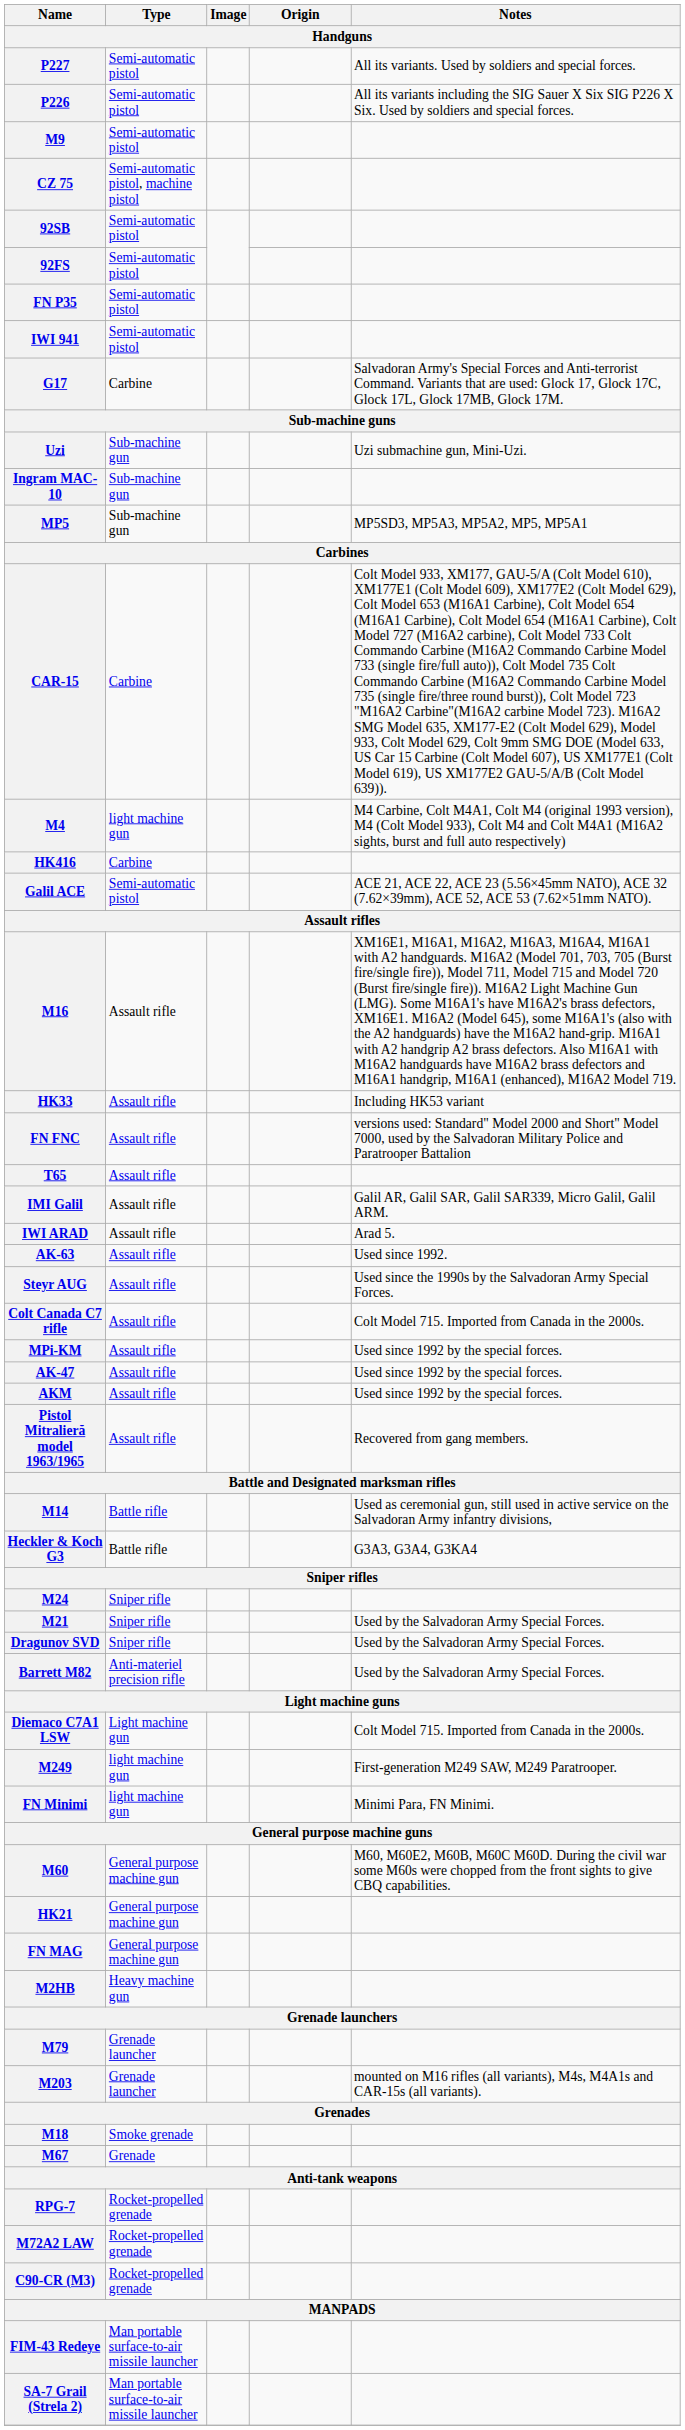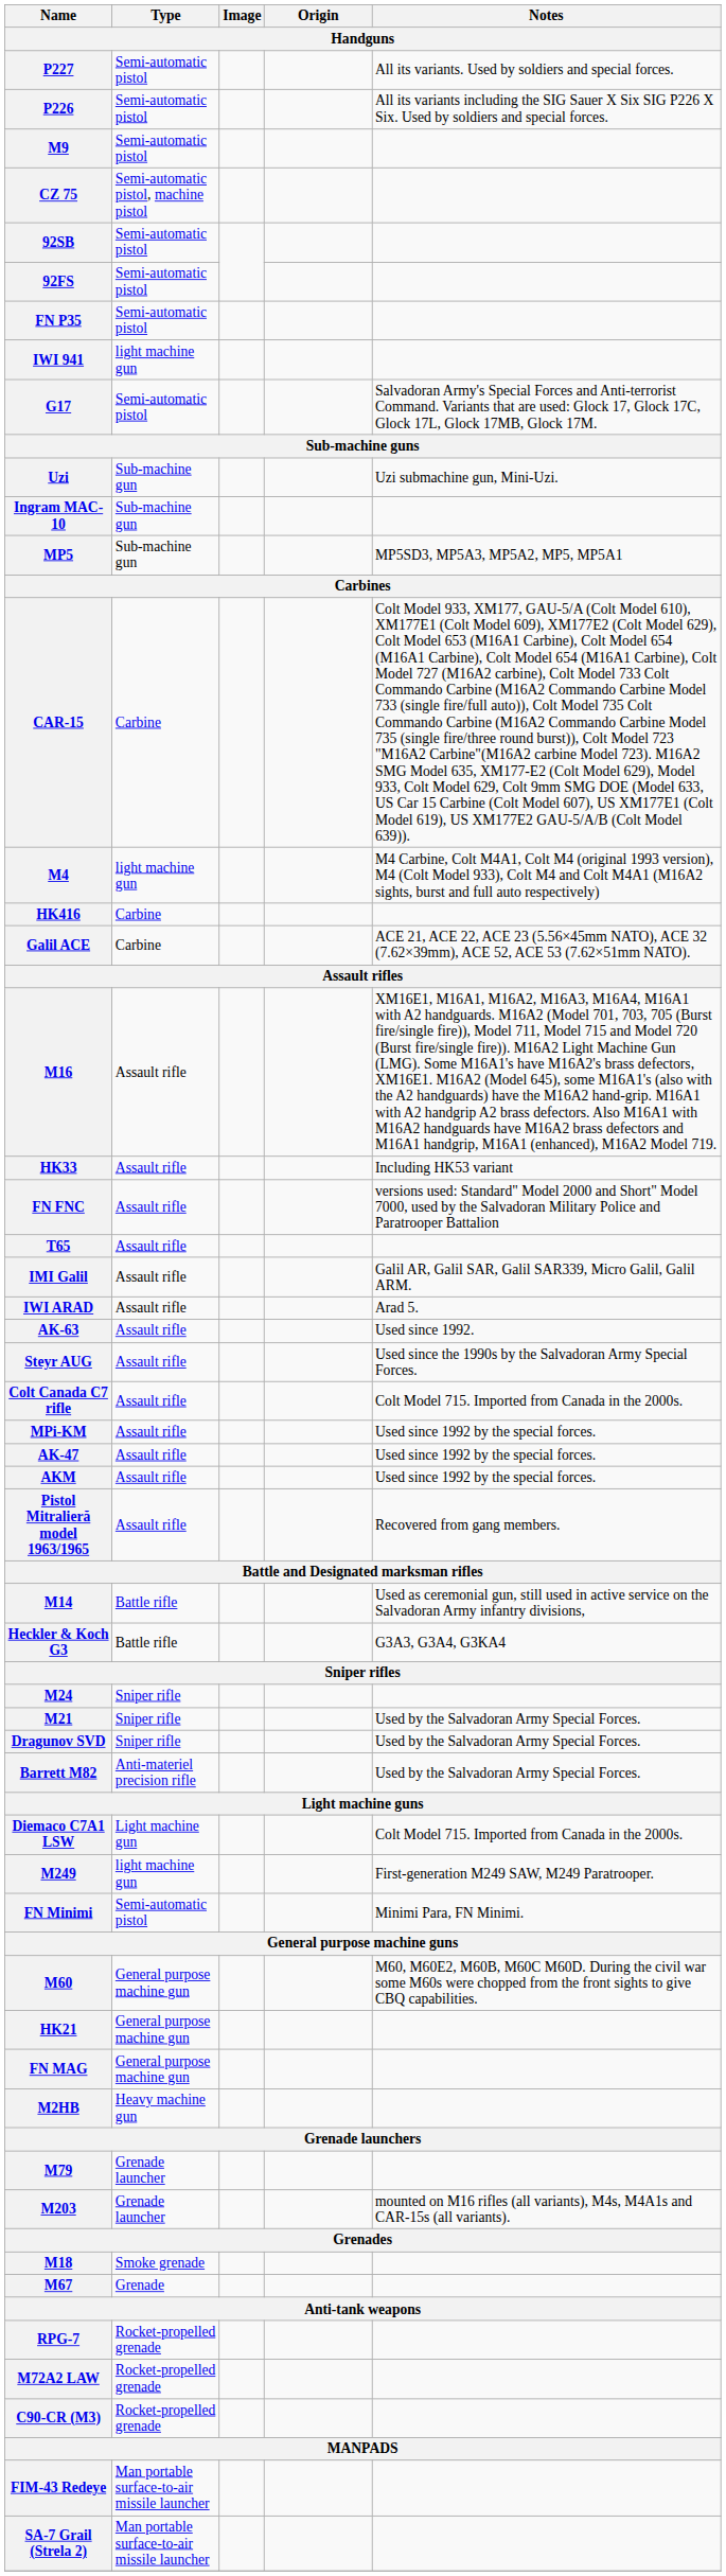 <table class="wikitable plainrowheaders" style="width:90%;">
 <tr>
 <th scope="col" style="width:15%;">Name</th>
 <th scope="col" style="width:15%;">Type</th>
 <th scope="col" style="width:5%;">Image</th>
 <th scope="col" style="width:15%;">Origin</th>
 <th scope="col">Notes</th>
 </tr>
 <tr>
 <th colspan="5">Handguns</th>
 </tr>
 <tr>
 <th scope="row"><a href='#'>P227</a></th>
 <td><a href='#'>Semi-automatic pistol</a></td>
 <td></td>
 <td></td>
 <td>All its variants. Used by soldiers and special forces.</td>
 </tr>
 <tr>
 <th scope="row"><a href='#'>P226</a></th>
 <td><a href='#'>Semi-automatic pistol</a></td>
 <td></td>
 <td></td>
 <td>All its variants including the SIG Sauer X Six SIG P226 X Six. Used by soldiers and special forces.</td>
 </tr>
 <tr>
 <th scope="row"><a href='#'>M9</a></th>
 <td><a href='#'>Semi-automatic pistol</a></td>
 <td></td>
 <td></td>
 <td></td>
 </tr>
 <tr>
 <th scope="row"><a href='#'>CZ 75</a></th>
 <td><a href='#'>Semi-automatic pistol</a>, <a href='#'>machine pistol</a></td>
 <td></td>
 <td></td>
 <td></td>
 </tr>
 <tr>
 <th scope="row"><a href='#'>92SB</a></th>
 <td><a href='#'>Semi-automatic pistol</a></td>
 <td rowspan="2"></td>
 <td></td>
 <td></td>
 </tr>
 <tr>
 <th scope="row"><a href='#'>92FS</a></th>
 <td><a href='#'>Semi-automatic pistol</a></td>
 <td></td>
 <td></td>
 </tr>
 <tr>
 <th scope="row"><a href='#'>FN P35</a></th>
 <td><a href='#'>Semi-automatic pistol</a></td>
 <td></td>
 <td></td>
 <td></td>
 </tr>
 <tr>
 <th scope="row"><a href='#'>IWI 941</a></th>
-<td><a href='#'>Semi-automatic pistol</a></td>
+<td><a href='#'>light machine gun</a></td>
 <td></td>
 <td></td>
 <td></td>
 </tr>
 <tr>
 <th scope="row"><a href='#'>G17</a></th>
-<td>Carbine</td>
+<td><a href='#'>Semi-automatic pistol</a></td>
 <td></td>
 <td></td>
 <td>Salvadoran Army's Special Forces and Anti-terrorist Command. Variants that are used: Glock 17, Glock 17C, Glock 17L, Glock 17MB, Glock 17M.</td>
 </tr>
 <tr>
 <th colspan="5">Sub-machine guns</th>
 </tr>
 <tr>
 <th scope="row"><a href='#'>Uzi</a></th>
 <td><a href='#'>Sub-machine gun</a></td>
 <td></td>
 <td></td>
 <td>Uzi submachine gun, Mini-Uzi.</td>
 </tr>
 <tr>
 <th scope="row"><a href='#'>Ingram MAC-10</a></th>
 <td><a href='#'>Sub-machine gun</a></td>
 <td></td>
 <td></td>
 <td></td>
 </tr>
 <tr>
 <th scope="row"><a href='#'>MP5</a></th>
 <td>Sub-machine gun</td>
 <td></td>
 <td></td>
 <td>MP5SD3, MP5A3, MP5A2, MP5, MP5A1</td>
 </tr>
 <tr>
 <th colspan="5">Carbines</th>
 </tr>
 <tr>
 <th scope="row"><a href='#'>CAR-15</a></th>
 <td><a href='#'>Carbine</a></td>
 <td></td>
 <td></td>
 <td>Colt Model 933, XM177, GAU-5/A (Colt Model 610), XM177E1 (Colt Model 609), XM177E2 (Colt Model 629), Colt Model 653 (M16A1 Carbine), Colt Model 654 (M16A1 Carbine), Colt Model 654 (M16A1 Carbine), Colt Model 727 (M16A2 carbine), Colt Model 733 Colt Commando Carbine (M16A2 Commando Carbine Model 733 (single fire/full auto)), Colt Model 735 Colt Commando Carbine (M16A2 Commando Carbine Model 735 (single fire/three round burst)), Colt Model 723 "M16A2 Carbine"(M16A2 carbine Model 723). M16A2 SMG Model 635, XM177-E2 (Colt Model 629), Model 933,  Colt Model 629, Colt 9mm SMG DOE (Model 633, US Car 15 Carbine  (Colt Model 607), US XM177E1 (Colt Model 619), US XM177E2 GAU-5/A/B (Colt Model 639)).</td>
 </tr>
 <tr>
 <th scope="row"><a href='#'>M4</a></th>
 <td><a href='#'>light machine gun</a></td>
 <td></td>
 <td></td>
 <td>M4 Carbine, Colt M4A1, Colt M4 (original 1993 version), M4 (Colt Model 933), Colt M4 and Colt M4A1 (M16A2 sights, burst and full auto respectively)</td>
 </tr>
 <tr>
 <th scope="row"><a href='#'>HK416</a></th>
 <td><a href='#'>Carbine</a></td>
 <td></td>
 <td></td>
 <td></td>
 </tr>
 <tr>
 <th scope="row"><a href='#'>Galil ACE</a></th>
-<td><a href='#'>Semi-automatic pistol</a></td>
+<td>Carbine</td>
 <td></td>
 <td></td>
 <td>ACE 21, ACE 22, ACE 23 (5.56×45mm NATO), ACE 32 (7.62×39mm), ACE 52, ACE 53 (7.62×51mm NATO).</td>
 </tr>
 <tr>
 <th colspan="5">Assault rifles</th>
 </tr>
 <tr>
 <th scope="row"><a href='#'>M16</a></th>
 <td>Assault rifle</td>
 <td></td>
 <td></td>
 <td>XM16E1, M16A1, M16A2, M16A3, M16A4, M16A1 with A2 handguards. M16A2 (Model 701, 703, 705 (Burst fire/single fire)), Model 711, Model 715 and Model 720 (Burst fire/single fire)). M16A2 Light Machine Gun (LMG). Some M16A1's have M16A2's brass defectors, XM16E1. M16A2 (Model 645), some M16A1's (also with the A2 handguards) have the M16A2 hand-grip. M16A1 with A2 handgrip A2 brass defectors.  Also M16A1 with M16A2 handguards have M16A2 brass defectors and M16A1 handgrip, M16A1 (enhanced), M16A2 Model 719.</td>
 </tr>
 <tr>
 <th scope="row"><a href='#'>HK33</a></th>
 <td><a href='#'>Assault rifle</a></td>
 <td></td>
 <td></td>
 <td>Including HK53 variant</td>
 </tr>
 <tr>
 <th scope="row"><a href='#'>FN FNC</a></th>
 <td><a href='#'>Assault rifle</a></td>
 <td></td>
 <td></td>
 <td>versions used: Standard" Model 2000 and Short" Model 7000, used by the Salvadoran Military Police and Paratrooper Battalion</td>
 </tr>
 <tr>
 <th scope="row"><a href='#'>T65</a></th>
 <td><a href='#'>Assault rifle</a></td>
 <td></td>
 <td></td>
 <td></td>
 </tr>
 <tr>
 <th scope="row"><a href='#'>IMI Galil</a></th>
 <td>Assault rifle</td>
 <td></td>
 <td></td>
 <td>Galil AR, Galil SAR, Galil SAR339, Micro Galil, Galil ARM.</td>
 </tr>
 <tr>
 <th scope="row"><a href='#'>IWI ARAD</a></th>
 <td>Assault rifle</td>
 <td></td>
 <td></td>
 <td>Arad 5.</td>
 </tr>
 <tr>
 <th scope="row"><a href='#'>AK-63</a></th>
 <td><a href='#'>Assault rifle</a></td>
 <td></td>
 <td></td>
 <td>Used since 1992.</td>
 </tr>
 <tr>
 <th scope="row"><a href='#'>Steyr AUG</a></th>
 <td><a href='#'>Assault rifle</a></td>
 <td></td>
 <td></td>
 <td>Used since the 1990s by the Salvadoran Army Special Forces.</td>
 </tr>
 <tr>
 <th scope="row"><a href='#'>Colt Canada C7 rifle</a></th>
 <td><a href='#'>Assault rifle</a></td>
 <td></td>
 <td></td>
 <td>Colt Model 715. Imported from Canada in the 2000s.</td>
 </tr>
 <tr>
 <th scope="row"><a href='#'>MPi-KM</a></th>
 <td><a href='#'>Assault rifle</a></td>
 <td></td>
 <td></td>
 <td>Used since 1992 by the special forces.</td>
 </tr>
 <tr>
 <th scope="row"><a href='#'>AK-47</a></th>
 <td><a href='#'>Assault rifle</a></td>
 <td></td>
 <td></td>
 <td>Used since 1992 by the special forces.</td>
 </tr>
 <tr>
 <th scope="row"><a href='#'>AKM</a></th>
 <td><a href='#'>Assault rifle</a></td>
 <td></td>
 <td></td>
 <td>Used since 1992 by the special forces.</td>
 </tr>
 <tr>
 <th scope="row"><a href='#'>Pistol Mitralieră model 1963/1965</a></th>
 <td><a href='#'>Assault rifle</a></td>
 <td></td>
 <td></td>
 <td>Recovered from gang members.</td>
 </tr>
 <tr>
 <th colspan="5">Battle and Designated marksman rifles</th>
 </tr>
 <tr>
 <th scope="row"><a href='#'>M14</a></th>
 <td><a href='#'>Battle rifle</a></td>
 <td></td>
 <td></td>
 <td>Used as ceremonial gun, still used in active service on the Salvadoran Army infantry divisions,</td>
 </tr>
 <tr>
 <th scope="row"><a href='#'>Heckler & Koch G3</a></th>
 <td>Battle rifle</td>
 <td></td>
 <td></td>
 <td>G3A3, G3A4, G3KA4</td>
 </tr>
 <tr>
 <th colspan="5">Sniper rifles</th>
 </tr>
 <tr>
 <th scope="row"><a href='#'>M24</a></th>
 <td><a href='#'>Sniper rifle</a></td>
 <td></td>
 <td></td>
 <td></td>
 </tr>
 <tr>
 <th scope="row"><a href='#'>M21</a></th>
 <td><a href='#'>Sniper rifle</a></td>
 <td></td>
 <td></td>
 <td>Used by the Salvadoran Army Special Forces.</td>
 </tr>
 <tr>
 <th scope="row"><a href='#'>Dragunov SVD</a></th>
 <td><a href='#'>Sniper rifle</a></td>
 <td></td>
 <td></td>
 <td>Used by the Salvadoran Army Special Forces.</td>
 </tr>
 <tr>
 <th scope="row"><a href='#'>Barrett M82</a></th>
 <td><a href='#'>Anti-materiel</a> <a href='#'>precision rifle</a></td>
 <td></td>
 <td></td>
 <td>Used by the Salvadoran Army Special Forces.</td>
 </tr>
 <tr>
 <th colspan="5">Light machine guns</th>
 </tr>
 <tr>
 <th scope="row"><a href='#'>Diemaco C7A1 LSW</a></th>
 <td><a href='#'>Light machine gun</a></td>
 <td></td>
 <td></td>
 <td>Colt Model 715. Imported from Canada in the 2000s.</td>
 </tr>
 <tr>
 <th scope="row"><a href='#'>M249</a></th>
 <td><a href='#'>light machine gun</a></td>
 <td></td>
 <td></td>
 <td>First-generation M249 SAW, M249 Paratrooper.</td>
 </tr>
 <tr>
 <th scope="row"><a href='#'>FN Minimi</a></th>
-<td><a href='#'>light machine gun</a></td>
+<td><a href='#'>Semi-automatic pistol</a></td>
 <td></td>
 <td></td>
 <td>Minimi Para, FN Minimi.</td>
 </tr>
 <tr>
 <th colspan="5">General purpose machine guns</th>
 </tr>
 <tr>
 <th scope="row"><a href='#'>M60</a></th>
 <td><a href='#'>General purpose machine gun</a></td>
 <td></td>
 <td></td>
 <td>M60, M60E2, M60B, M60C M60D. During the civil war some M60s were chopped from the front sights to give CBQ capabilities.</td>
 </tr>
 <tr>
 <th scope="row"><a href='#'>HK21</a></th>
 <td><a href='#'>General purpose machine gun</a></td>
 <td></td>
 <td></td>
 <td></td>
 </tr>
 <tr>
 <th scope="row"><a href='#'>FN MAG</a></th>
 <td><a href='#'>General purpose machine gun</a></td>
 <td></td>
 <td></td>
 <td></td>
 </tr>
 <tr>
 <th scope="row"><a href='#'>M2HB</a></th>
 <td><a href='#'>Heavy machine gun</a></td>
 <td></td>
 <td></td>
 <td></td>
 </tr>
 <tr>
 <th colspan="5">Grenade launchers</th>
 </tr>
 <tr>
 <th scope="row"><a href='#'>M79</a></th>
 <td><a href='#'>Grenade launcher</a></td>
 <td></td>
 <td></td>
 <td></td>
 </tr>
 <tr>
 <th scope="row"><a href='#'>M203</a></th>
 <td><a href='#'>Grenade launcher</a></td>
 <td></td>
 <td></td>
 <td>mounted on M16 rifles (all variants), M4s, M4A1s and CAR-15s (all variants).</td>
 </tr>
 <tr>
 <th colspan="5">Grenades</th>
 </tr>
 <tr>
 <th scope="row"><a href='#'>M18</a></th>
 <td><a href='#'>Smoke grenade</a></td>
 <td></td>
 <td></td>
 <td></td>
 </tr>
 <tr>
 <th scope="row"><a href='#'>M67</a></th>
 <td><a href='#'>Grenade</a></td>
 <td></td>
 <td></td>
 <td></td>
 </tr>
 <tr>
 <th colspan="5">Anti-tank weapons</th>
 </tr>
 <tr>
 <th scope="row"><a href='#'>RPG-7</a></th>
 <td><a href='#'>Rocket-propelled grenade</a></td>
 <td></td>
 <td></td>
 <td></td>
 </tr>
 <tr>
 <th scope="row"><a href='#'>M72A2 LAW</a></th>
 <td><a href='#'>Rocket-propelled grenade</a></td>
 <td></td>
 <td></td>
 <td></td>
 </tr>
 <tr>
 <th scope="row"><a href='#'>C90-CR (M3)</a></th>
 <td><a href='#'>Rocket-propelled grenade</a></td>
 <td></td>
 <td></td>
 <td></td>
 </tr>
 <tr>
 <th colspan="5">MANPADS</th>
 </tr>
 <tr>
 <th scope="row"><a href='#'>FIM-43 Redeye</a></th>
 <td><a href='#'>Man portable surface-to-air missile launcher</a></td>
 <td></td>
 <td></td>
 <td></td>
 </tr>
 <tr>
 <th scope="row"><a href='#'>SA-7 Grail (Strela 2)</a></th>
 <td><a href='#'>Man portable surface-to-air missile launcher</a></td>
 <td></td>
 <td></td>
 <td></td>
 </tr>
 <tr>
 </tr>
 </table>
